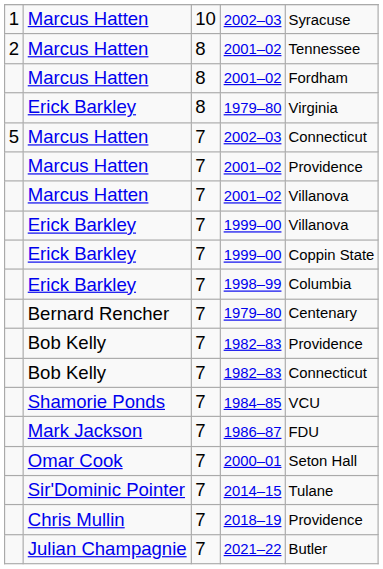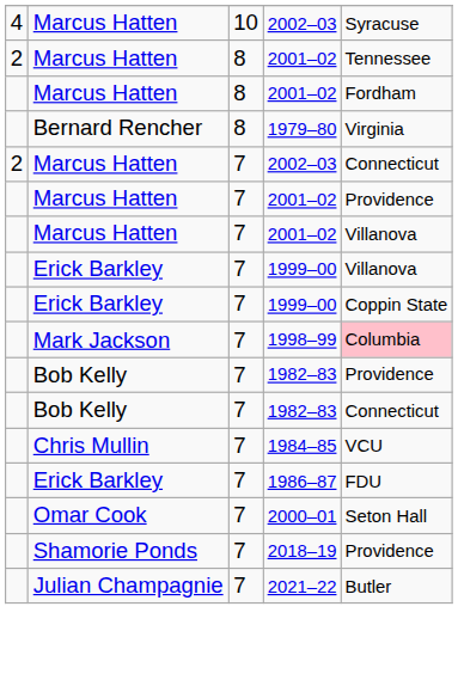 <table class="wikitable">
 <tr>
 </tr>
 <tr>
-<td>1</td>
+<td>4</td>
 <td><a href='#'>Marcus Hatten</a></td>
 <td>10</td>
 <td style="font-size:80%;"><a href='#'>2002–03</a></td>
 <td style="font-size:80%;">Syracuse</td>
 </tr>
 <tr>
 <td>2</td>
 <td><a href='#'>Marcus Hatten</a></td>
 <td>8</td>
 <td style="font-size:80%;"><a href='#'>2001–02</a></td>
 <td style="font-size:80%;">Tennessee</td>
 </tr>
 <tr>
 <td></td>
 <td><a href='#'>Marcus Hatten</a></td>
 <td>8</td>
 <td style="font-size:80%;"><a href='#'>2001–02</a></td>
 <td style="font-size:80%;">Fordham</td>
 </tr>
 <tr>
 <td></td>
-<td><a href='#'>Erick Barkley</a></td>
+<td>Bernard Rencher</td>
 <td>8</td>
 <td style="font-size:80%;"><a href='#'>1979–80</a></td>
 <td style="font-size:80%;">Virginia</td>
 </tr>
 <tr>
-<td>5</td>
+<td>2</td>
 <td><a href='#'>Marcus Hatten</a></td>
 <td>7</td>
 <td style="font-size:80%;"><a href='#'>2002–03</a></td>
 <td style="font-size:80%;">Connecticut</td>
 </tr>
 <tr>
 <td></td>
 <td><a href='#'>Marcus Hatten</a></td>
 <td>7</td>
 <td style="font-size:80%;"><a href='#'>2001–02</a></td>
 <td style="font-size:80%;">Providence</td>
 </tr>
 <tr>
 <td></td>
 <td><a href='#'>Marcus Hatten</a></td>
 <td>7</td>
 <td style="font-size:80%;"><a href='#'>2001–02</a></td>
 <td style="font-size:80%;">Villanova</td>
 </tr>
 <tr>
 <td></td>
 <td><a href='#'>Erick Barkley</a></td>
 <td>7</td>
 <td style="font-size:80%;"><a href='#'>1999–00</a></td>
 <td style="font-size:80%;">Villanova</td>
 </tr>
 <tr>
 <td></td>
 <td><a href='#'>Erick Barkley</a></td>
 <td>7</td>
 <td style="font-size:80%;"><a href='#'>1999–00</a></td>
 <td style="font-size:80%;">Coppin State</td>
 </tr>
 <tr>
 <td></td>
-<td><a href='#'>Erick Barkley</a></td>
+<td><a href='#'>Mark Jackson</a></td>
 <td>7</td>
 <td style="font-size:80%;"><a href='#'>1998–99</a></td>
-<td style="font-size:80%;">Columbia</td>
-</tr>
-<tr>
-<td></td>
-<td>Bernard Rencher</td>
-<td>7</td>
-<td style="font-size:80%;"><a href='#'>1979–80</a></td>
-<td style="font-size:80%;">Centenary</td>
+<td style="background: pink; font-size:80%;">Columbia</td>
 </tr>
 <tr>
 <td></td>
 <td>Bob Kelly</td>
 <td>7</td>
 <td style="font-size:80%;"><a href='#'>1982–83</a></td>
 <td style="font-size:80%;">Providence</td>
 </tr>
 <tr>
 <td></td>
 <td>Bob Kelly</td>
 <td>7</td>
 <td style="font-size:80%;"><a href='#'>1982–83</a></td>
 <td style="font-size:80%;">Connecticut</td>
 </tr>
 <tr>
 <td></td>
-<td><a href='#'>Shamorie Ponds</a></td>
+<td><a href='#'>Chris Mullin</a></td>
 <td>7</td>
 <td style="font-size:80%;"><a href='#'>1984–85</a></td>
 <td style="font-size:80%;">VCU</td>
 </tr>
 <tr>
 <td></td>
-<td><a href='#'>Mark Jackson</a></td>
+<td><a href='#'>Erick Barkley</a></td>
 <td>7</td>
 <td style="font-size:80%;"><a href='#'>1986–87</a></td>
 <td style="font-size:80%;">FDU</td>
 </tr>
 <tr>
 <td></td>
 <td><a href='#'>Omar Cook</a></td>
 <td>7</td>
 <td style="font-size:80%;"><a href='#'>2000–01</a></td>
 <td style="font-size:80%;">Seton Hall</td>
 </tr>
 <tr>
 <td></td>
-<td><a href='#'>Sir'Dominic Pointer</a></td>
-<td>7</td>
-<td style="font-size:80%;"><a href='#'>2014–15</a></td>
-<td style="font-size:80%;">Tulane</td>
-</tr>
-<tr>
-<td></td>
-<td><a href='#'>Chris Mullin</a></td>
+<td><a href='#'>Shamorie Ponds</a></td>
 <td>7</td>
 <td style="font-size:80%;"><a href='#'>2018–19</a></td>
 <td style="font-size:80%;">Providence</td>
 </tr>
 <tr>
 <td></td>
 <td><a href='#'>Julian Champagnie</a></td>
 <td>7</td>
 <td style="font-size:80%;"><a href='#'>2021–22</a></td>
 <td style="font-size:80%;">Butler</td>
 </tr>
 </table>
